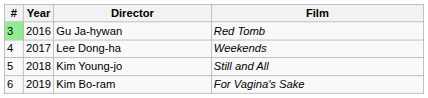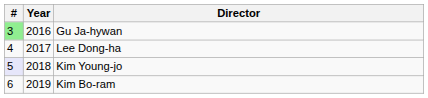 <table class="wikitable" style="width:600px">
 <tr>
 <th width=20>#</th>
 <th width=30>Year</th>
 <th>Director</th>
-<th>Film</th>
 </tr>
 <tr>
 <td style="background: lightgreen;">3</td>
 <td>2016</td>
 <td>Gu Ja-hywan</td>
-<td><em>Red Tomb</em></td>
 </tr>
 <tr>
 <td>4</td>
 <td>2017</td>
 <td>Lee Dong-ha</td>
-<td><em>Weekends</em></td>
 </tr>
 <tr>
-<td>5</td>
+<td style="background: lavender;">5</td>
 <td>2018</td>
 <td>Kim Young-jo</td>
-<td><em>Still and All</em></td>
 </tr>
 <tr>
 <td>6</td>
 <td>2019</td>
 <td>Kim Bo-ram</td>
-<td><em>For Vagina's Sake</em></td>
 </tr>
 </table>
